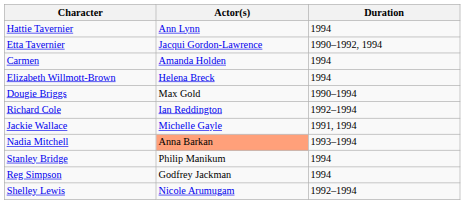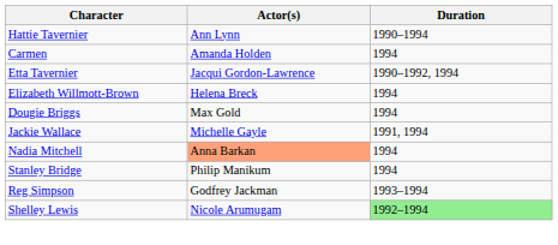 <table class="wikitable">
 <tr>
 <th scope="col" width="230">Character</th>
 <th scope="col" width="230">Actor(s)</th>
 <th scope="col" width="230">Duration</th>
 </tr>
 <tr>
 <td><a href='#'>Hattie Tavernier</a></td>
 <td><a href='#'>Ann Lynn</a></td>
+<td>1990–1994</td>
+</tr>
+<tr>
+<td><a href='#'>Carmen</a></td>
+<td><a href='#'>Amanda Holden</a></td>
 <td>1994</td>
 </tr>
 <tr>
 <td><a href='#'>Etta Tavernier</a></td>
 <td><a href='#'>Jacqui Gordon-Lawrence</a></td>
 <td>1990–1992, 1994</td>
-</tr>
-<tr>
-<td><a href='#'>Carmen</a></td>
-<td><a href='#'>Amanda Holden</a></td>
-<td>1994</td>
 </tr>
 <tr>
 <td><a href='#'>Elizabeth Willmott-Brown</a></td>
 <td><a href='#'>Helena Breck</a></td>
 <td>1994</td>
 </tr>
 <tr>
 <td><a href='#'>Dougie Briggs</a></td>
 <td>Max Gold</td>
-<td>1990–1994</td>
-</tr>
-<tr>
-<td><a href='#'>Richard Cole</a></td>
-<td><a href='#'>Ian Reddington</a></td>
-<td>1992–1994</td>
+<td>1994</td>
 </tr>
 <tr>
 <td><a href='#'>Jackie Wallace</a></td>
 <td><a href='#'>Michelle Gayle</a></td>
 <td>1991, 1994</td>
 </tr>
 <tr>
 <td><a href='#'>Nadia Mitchell</a></td>
 <td style="background: lightsalmon;">Anna Barkan</td>
-<td>1993–1994</td>
+<td>1994</td>
 </tr>
 <tr>
 <td><a href='#'>Stanley Bridge</a></td>
 <td>Philip Manikum</td>
 <td>1994</td>
 </tr>
 <tr>
 <td><a href='#'>Reg Simpson</a></td>
 <td>Godfrey Jackman</td>
-<td>1994</td>
+<td>1993–1994</td>
 </tr>
 <tr>
 <td><a href='#'>Shelley Lewis</a></td>
 <td><a href='#'>Nicole Arumugam</a></td>
-<td>1992–1994</td>
+<td style="background: lightgreen;">1992–1994</td>
 </tr>
 </table>
